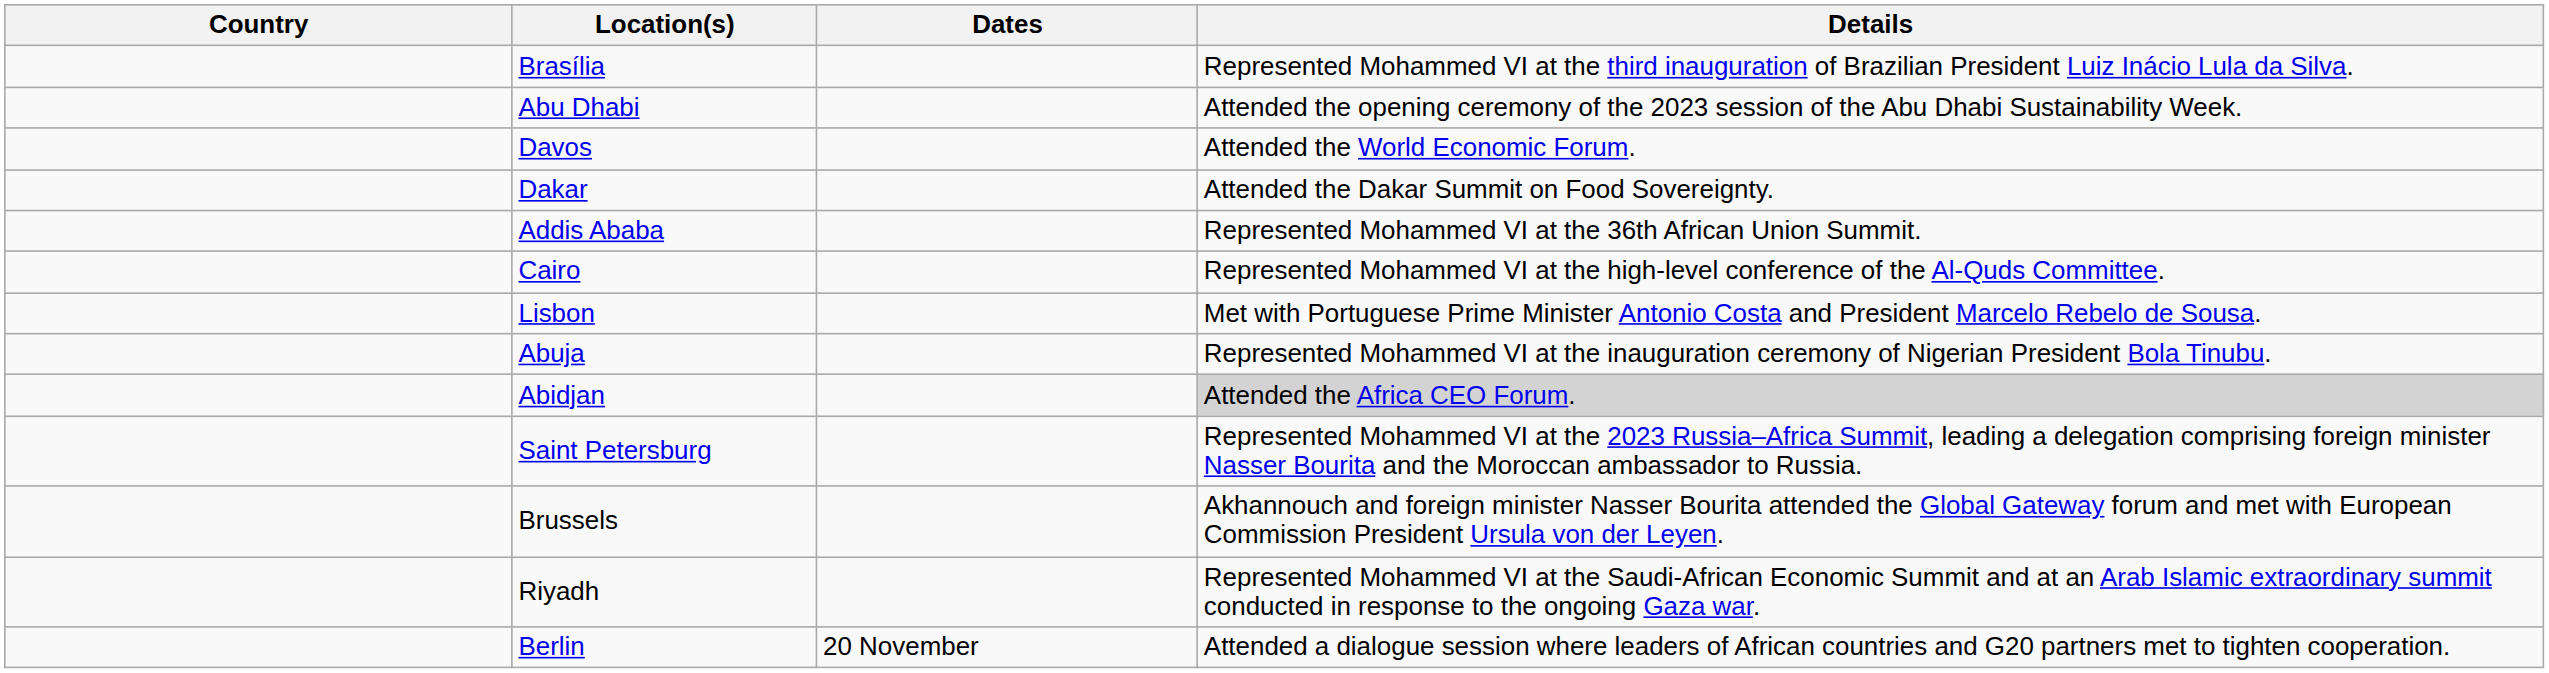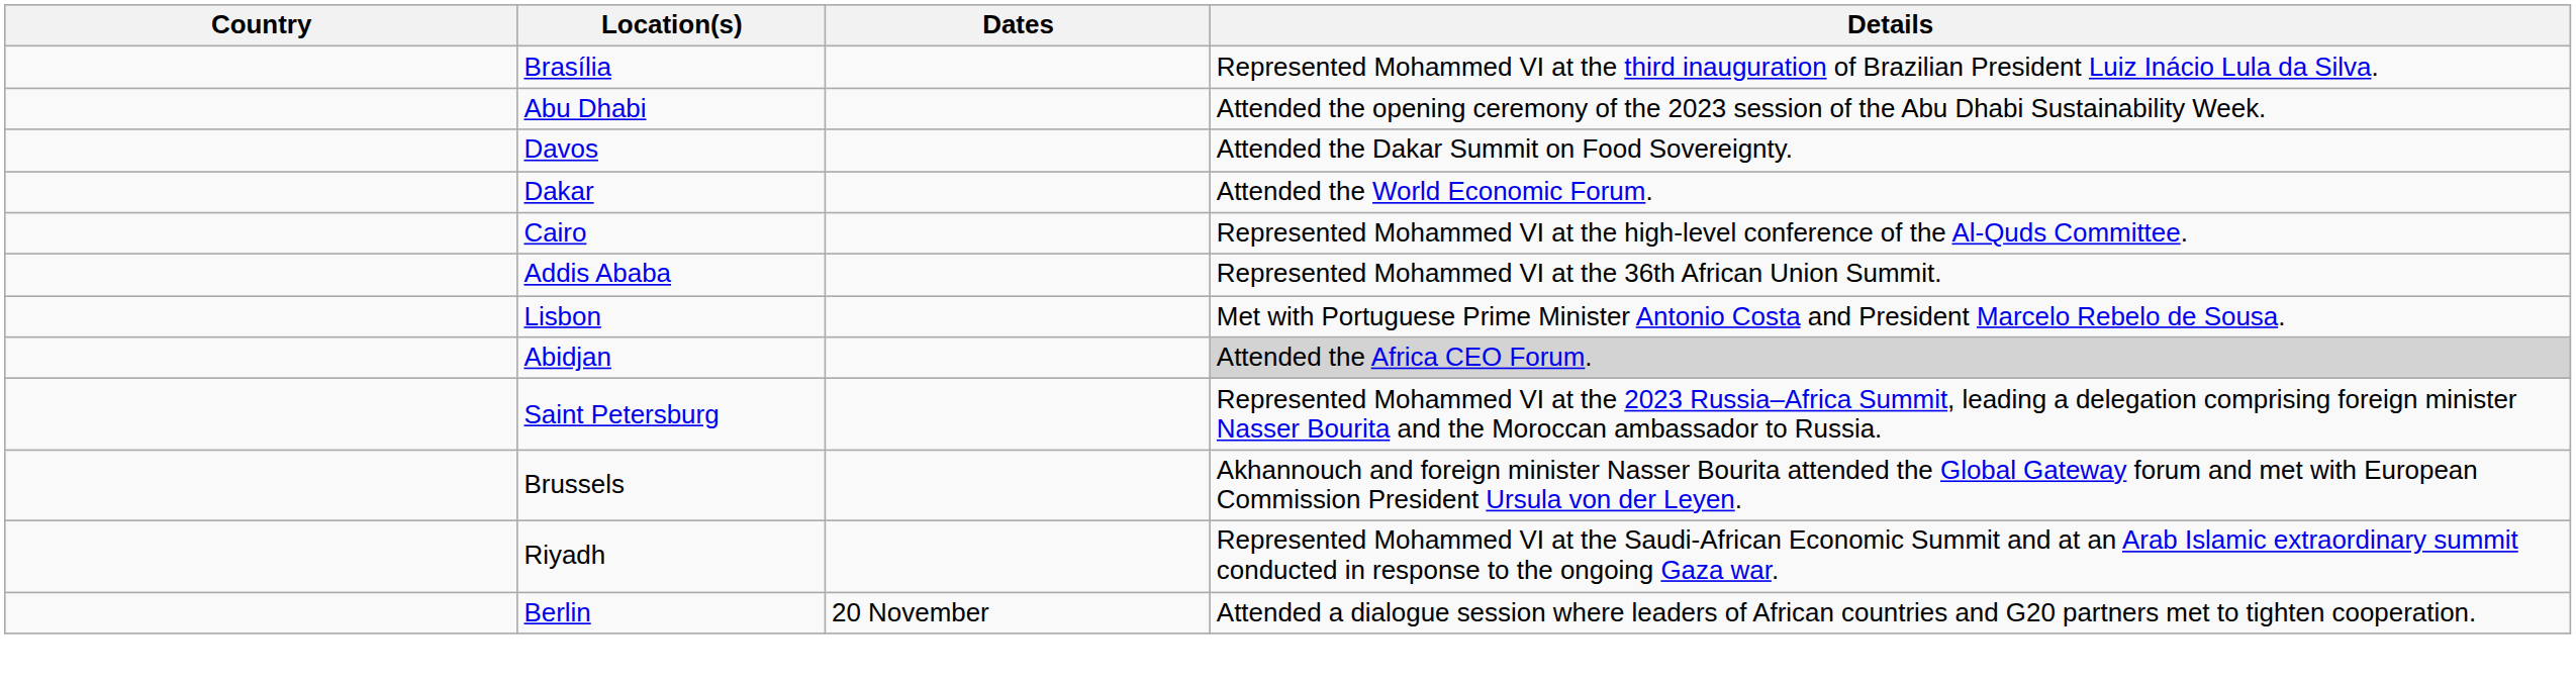 <table class="wikitable sortable" border="1">
 <tr>
 <th style="width: 20%;">Country</th>
 <th style="width: 12%;">Location(s)</th>
 <th style="width: 15%;">Dates</th>
 <th style="width: 53%;" class="unsortable">Details</th>
 </tr>
 <tr>
 <td></td>
 <td><a href='#'>Brasília</a></td>
 <td></td>
 <td>Represented Mohammed VI at the <a href='#'>third inauguration</a> of Brazilian President <a href='#'>Luiz Inácio Lula da Silva</a>.</td>
 </tr>
 <tr>
 <td></td>
 <td><a href='#'>Abu Dhabi</a></td>
 <td></td>
 <td>Attended the opening ceremony of the 2023 session of the Abu Dhabi Sustainability Week.</td>
 </tr>
 <tr>
 <td></td>
 <td><a href='#'>Davos</a></td>
 <td></td>
-<td>Attended the <a href='#'>World Economic Forum</a>.</td>
+<td>Attended the Dakar Summit on Food Sovereignty.</td>
 </tr>
 <tr>
 <td></td>
 <td><a href='#'>Dakar</a></td>
 <td></td>
-<td>Attended the Dakar Summit on Food Sovereignty.</td>
+<td>Attended the <a href='#'>World Economic Forum</a>.</td>
+</tr>
+<tr>
+<td></td>
+<td><a href='#'>Cairo</a></td>
+<td></td>
+<td>Represented Mohammed VI at the high-level conference of the <a href='#'>Al-Quds Committee</a>.</td>
 </tr>
 <tr>
 <td></td>
 <td><a href='#'>Addis Ababa</a></td>
 <td></td>
 <td>Represented Mohammed VI at the 36th African Union Summit.</td>
 </tr>
 <tr>
 <td></td>
-<td><a href='#'>Cairo</a></td>
-<td></td>
-<td>Represented Mohammed VI at the high-level conference of the <a href='#'>Al-Quds Committee</a>.</td>
-</tr>
-<tr>
-<td></td>
 <td><a href='#'>Lisbon</a></td>
 <td></td>
 <td>Met with Portuguese Prime Minister <a href='#'>Antonio Costa</a> and President <a href='#'>Marcelo Rebelo de Sousa</a>.</td>
-</tr>
-<tr>
-<td></td>
-<td><a href='#'>Abuja</a></td>
-<td></td>
-<td>Represented Mohammed VI at the inauguration ceremony of Nigerian President <a href='#'>Bola Tinubu</a>.</td>
 </tr>
 <tr>
 <td></td>
 <td><a href='#'>Abidjan</a></td>
 <td></td>
 <td style="background: lightgrey;">Attended the <a href='#'>Africa CEO Forum</a>.</td>
 </tr>
 <tr>
 <td></td>
 <td><a href='#'>Saint Petersburg</a></td>
 <td></td>
 <td>Represented Mohammed VI at the <a href='#'>2023 Russia–Africa Summit</a>, leading a delegation comprising foreign minister <a href='#'>Nasser Bourita</a> and the Moroccan ambassador to Russia.</td>
 </tr>
 <tr>
 <td></td>
 <td>Brussels</td>
 <td></td>
 <td>Akhannouch and foreign minister Nasser Bourita attended the <a href='#'>Global Gateway</a> forum and met with European Commission President <a href='#'>Ursula von der Leyen</a>.</td>
 </tr>
 <tr>
 <td></td>
 <td>Riyadh</td>
 <td></td>
 <td>Represented Mohammed VI at the Saudi-African Economic Summit and at an <a href='#'>Arab Islamic extraordinary summit</a> conducted in response to the ongoing <a href='#'>Gaza war</a>.</td>
 </tr>
 <tr>
 <td></td>
 <td><a href='#'>Berlin</a></td>
 <td>20 November</td>
 <td>Attended a dialogue session where leaders of African countries and G20 partners met to tighten cooperation.</td>
 </tr>
 </table>
